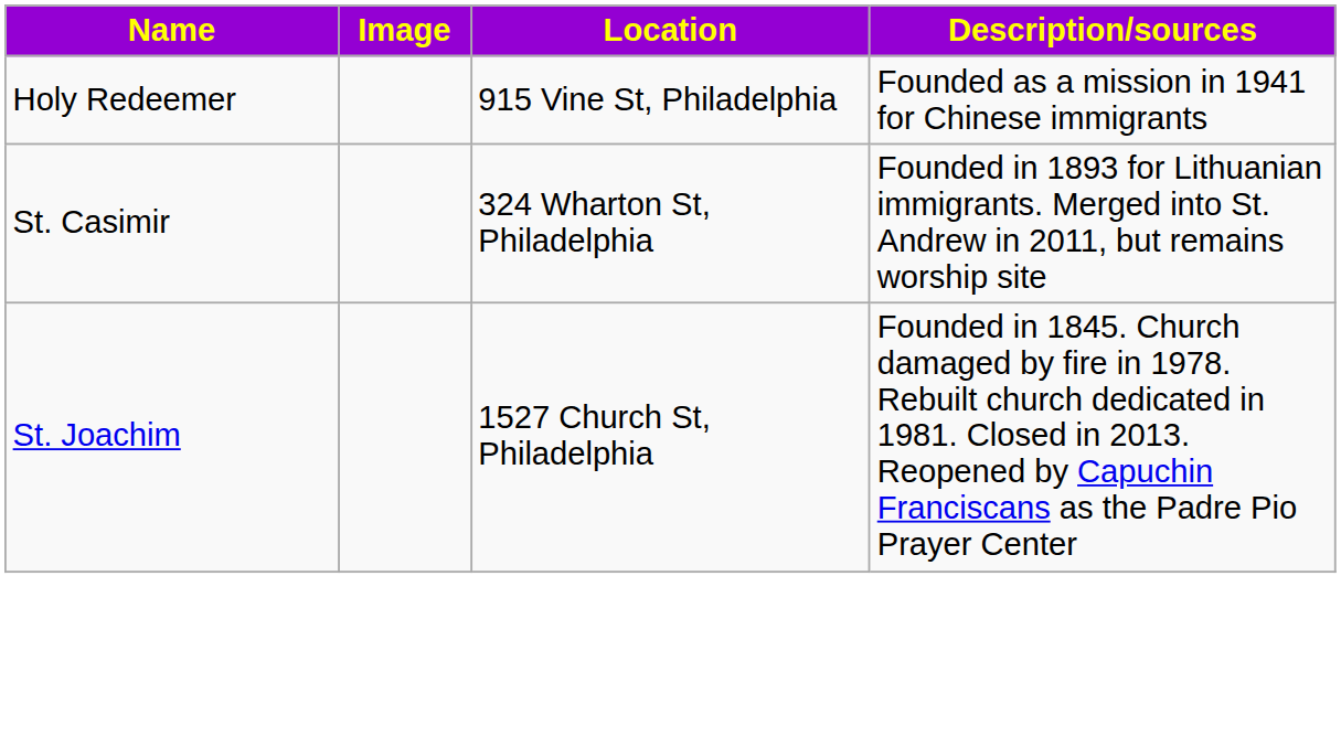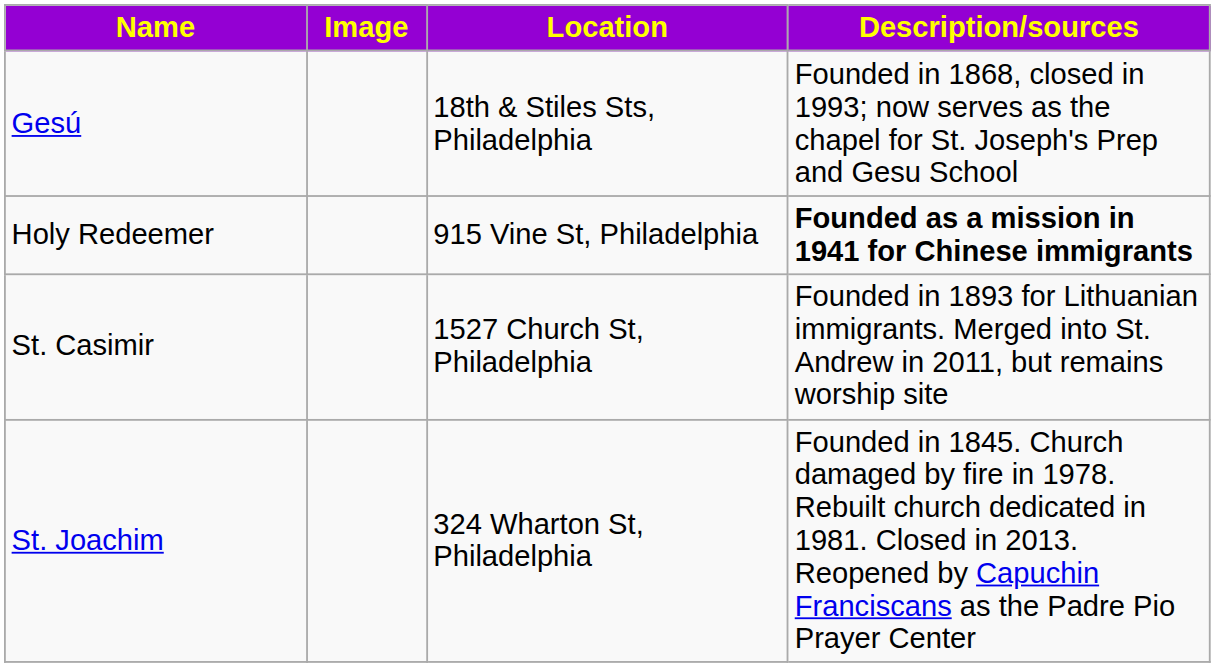 <table class="wikitable sortable" style="width:75%">
 <tr>
 <th style="background:darkviolet; color:yellow;" width="25%"><strong>Name</strong></th>
 <th style="background:darkviolet; color:yellow;" width="10%"><strong>Image</strong></th>
 <th style="background:darkviolet; color:yellow;" width="30%"><strong>Location</strong></th>
 <th style="background:darkviolet; color:yellow;" width="35%"><strong>Description/sources</strong></th>
 </tr>
 <tr>
+<td><a href='#'>Gesú</a></td>
+<td></td>
+<td>18th & Stiles Sts, Philadelphia</td>
+<td>Founded in 1868, closed in 1993; now serves as the chapel for St. Joseph's Prep and Gesu School</td>
+</tr>
+<tr>
 <td>Holy Redeemer</td>
 <td></td>
 <td>915 Vine St, Philadelphia</td>
-<td>Founded as a mission in 1941 for Chinese immigrants</td>
+<td><strong>Founded as a mission in 1941 for Chinese immigrants</strong></td>
 </tr>
 <tr>
 <td>St. Casimir</td>
 <td></td>
-<td>324 Wharton St, Philadelphia</td>
+<td>1527 Church St, Philadelphia</td>
 <td>Founded in 1893 for Lithuanian immigrants. Merged into St. Andrew in 2011, but remains worship site </td>
 </tr>
 <tr>
 <td><a href='#'>St. Joachim</a></td>
 <td></td>
-<td>1527 Church St, Philadelphia</td>
+<td>324 Wharton St, Philadelphia</td>
 <td>Founded in 1845. Church damaged by fire in 1978. Rebuilt church dedicated  in 1981. Closed in 2013. Reopened by <a href='#'>Capuchin Franciscans</a> as the Padre Pio Prayer Center</td>
 </tr>
 </table>
